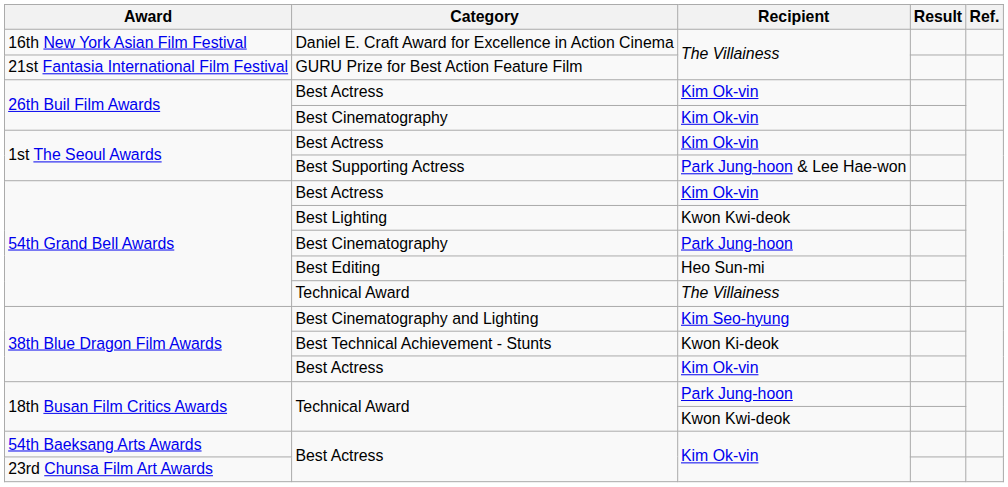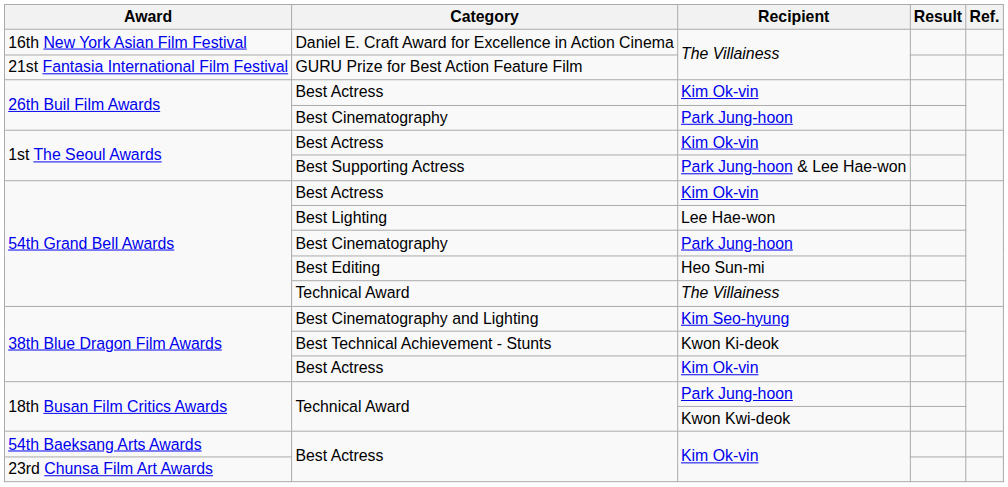 <table class="wikitable sortable">
 <tr>
 <th>Award</th>
 <th>Category</th>
 <th>Recipient</th>
 <th>Result</th>
 <th>Ref.</th>
 </tr>
 <tr>
 <td>16th <a href='#'>New York Asian Film Festival</a></td>
 <td>Daniel E. Craft Award for Excellence in Action Cinema</td>
 <td rowspan=2><em>The Villainess</em></td>
 <td></td>
 <td></td>
 </tr>
 <tr>
 <td>21st <a href='#'>Fantasia International Film Festival</a></td>
 <td>GURU Prize for Best Action Feature Film</td>
 <td></td>
 <td></td>
 </tr>
 <tr>
 <td rowspan=2><a href='#'>26th Buil Film Awards</a></td>
 <td>Best Actress</td>
 <td><a href='#'>Kim Ok-vin</a></td>
 <td></td>
 <td rowspan=2></td>
 </tr>
 <tr>
 <td>Best Cinematography</td>
-<td><a href='#'>Kim Ok-vin</a></td>
+<td><a href='#'>Park Jung-hoon</a></td>
 <td></td>
 </tr>
 <tr>
 <td rowspan=2>1st <a href='#'>The Seoul Awards</a></td>
 <td>Best Actress</td>
 <td><a href='#'>Kim Ok-vin</a></td>
 <td></td>
 <td rowspan=2></td>
 </tr>
 <tr>
 <td>Best Supporting Actress</td>
 <td><a href='#'>Park Jung-hoon</a> & Lee Hae-won</td>
 <td></td>
 </tr>
 <tr>
 <td rowspan=5><a href='#'>54th Grand Bell Awards</a></td>
 <td>Best Actress</td>
 <td><a href='#'>Kim Ok-vin</a></td>
 <td></td>
 <td rowspan=5></td>
 </tr>
 <tr>
 <td>Best Lighting</td>
-<td>Kwon Kwi-deok</td>
+<td>Lee Hae-won</td>
 <td></td>
 </tr>
 <tr>
 <td>Best Cinematography</td>
 <td><a href='#'>Park Jung-hoon</a></td>
 <td></td>
 </tr>
 <tr>
 <td>Best Editing</td>
 <td>Heo Sun-mi</td>
 <td></td>
 </tr>
 <tr>
 <td>Technical Award</td>
 <td><em>The Villainess</em></td>
 <td></td>
 </tr>
 <tr>
 <td rowspan=3><a href='#'>38th Blue Dragon Film Awards</a></td>
 <td>Best Cinematography and Lighting</td>
 <td><a href='#'>Kim Seo-hyung</a></td>
 <td></td>
 <td rowspan=3></td>
 </tr>
 <tr>
 <td>Best Technical Achievement - Stunts</td>
 <td>Kwon Ki-deok</td>
 <td></td>
 </tr>
 <tr>
 <td>Best Actress</td>
 <td><a href='#'>Kim Ok-vin</a></td>
 <td></td>
 </tr>
 <tr>
 <td rowspan=2>18th <a href='#'>Busan Film Critics Awards</a></td>
 <td rowspan=2>Technical Award</td>
 <td><a href='#'>Park Jung-hoon</a></td>
 <td></td>
 <td rowspan=2></td>
 </tr>
 <tr>
 <td>Kwon Kwi-deok</td>
 <td></td>
 </tr>
 <tr>
 <td><a href='#'>54th Baeksang Arts Awards</a></td>
 <td rowspan=2>Best Actress</td>
 <td rowspan=2><a href='#'>Kim Ok-vin</a></td>
 <td></td>
 <td></td>
 </tr>
 <tr>
 <td>23rd <a href='#'>Chunsa Film Art Awards</a></td>
 <td></td>
 <td></td>
 </tr>
 </table>
